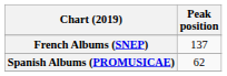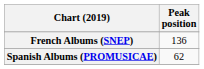 <table class="wikitable sortable plainrowheaders" style="text-align:center">
 <tr>
 <th scope="col">Chart (2019)</th>
 <th scope="col">Peak<br>position</th>
 </tr>
 <tr>
 </tr>
 <tr>
 </tr>
 <tr>
 </tr>
 <tr>
 <th scope="row">French Albums (<a href='#'>SNEP</a>)</th>
-<td>137</td>
+<td>136</td>
 </tr>
 <tr>
 </tr>
 <tr>
 </tr>
 <tr>
 <th scope="row">Spanish Albums (<a href='#'>PROMUSICAE</a>)</th>
 <td>62</td>
 </tr>
 <tr>
 </tr>
 </table>
